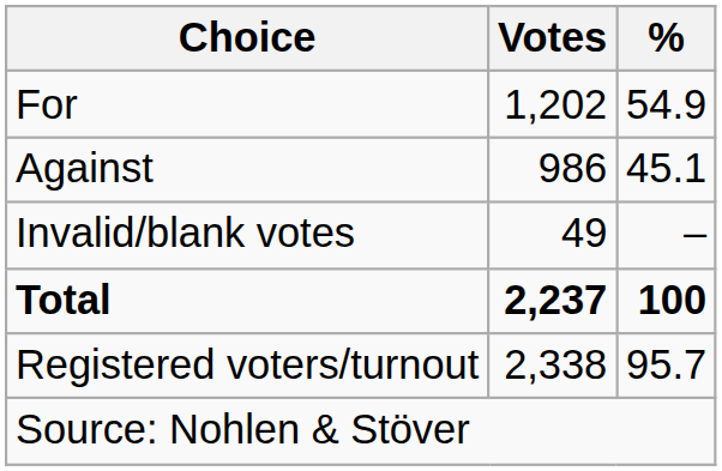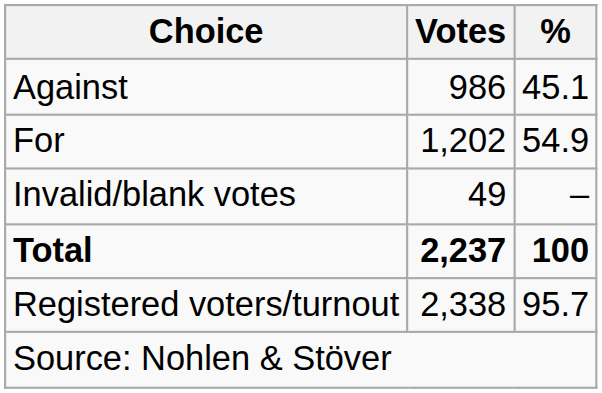 <table class=wikitable style=text-align:right>
 <tr>
 <th>Choice</th>
 <th>Votes</th>
 <th>%</th>
 </tr>
 <tr>
+<td align=left>Against</td>
+<td>986</td>
+<td>45.1</td>
+</tr>
+<tr>
 <td align=left>For</td>
 <td>1,202</td>
 <td>54.9</td>
-</tr>
-<tr>
-<td align=left>Against</td>
-<td>986</td>
-<td>45.1</td>
 </tr>
 <tr>
 <td align=left>Invalid/blank votes</td>
 <td>49</td>
 <td>–</td>
 </tr>
 <tr>
 <td align=left><strong>Total</strong></td>
 <td><strong>2,237</strong></td>
 <td><strong>100</strong></td>
 </tr>
 <tr>
 <td align=left>Registered voters/turnout</td>
 <td>2,338</td>
 <td>95.7</td>
 </tr>
 <tr>
 <td align=left colspan=3>Source: Nohlen & Stöver</td>
 </tr>
 </table>
